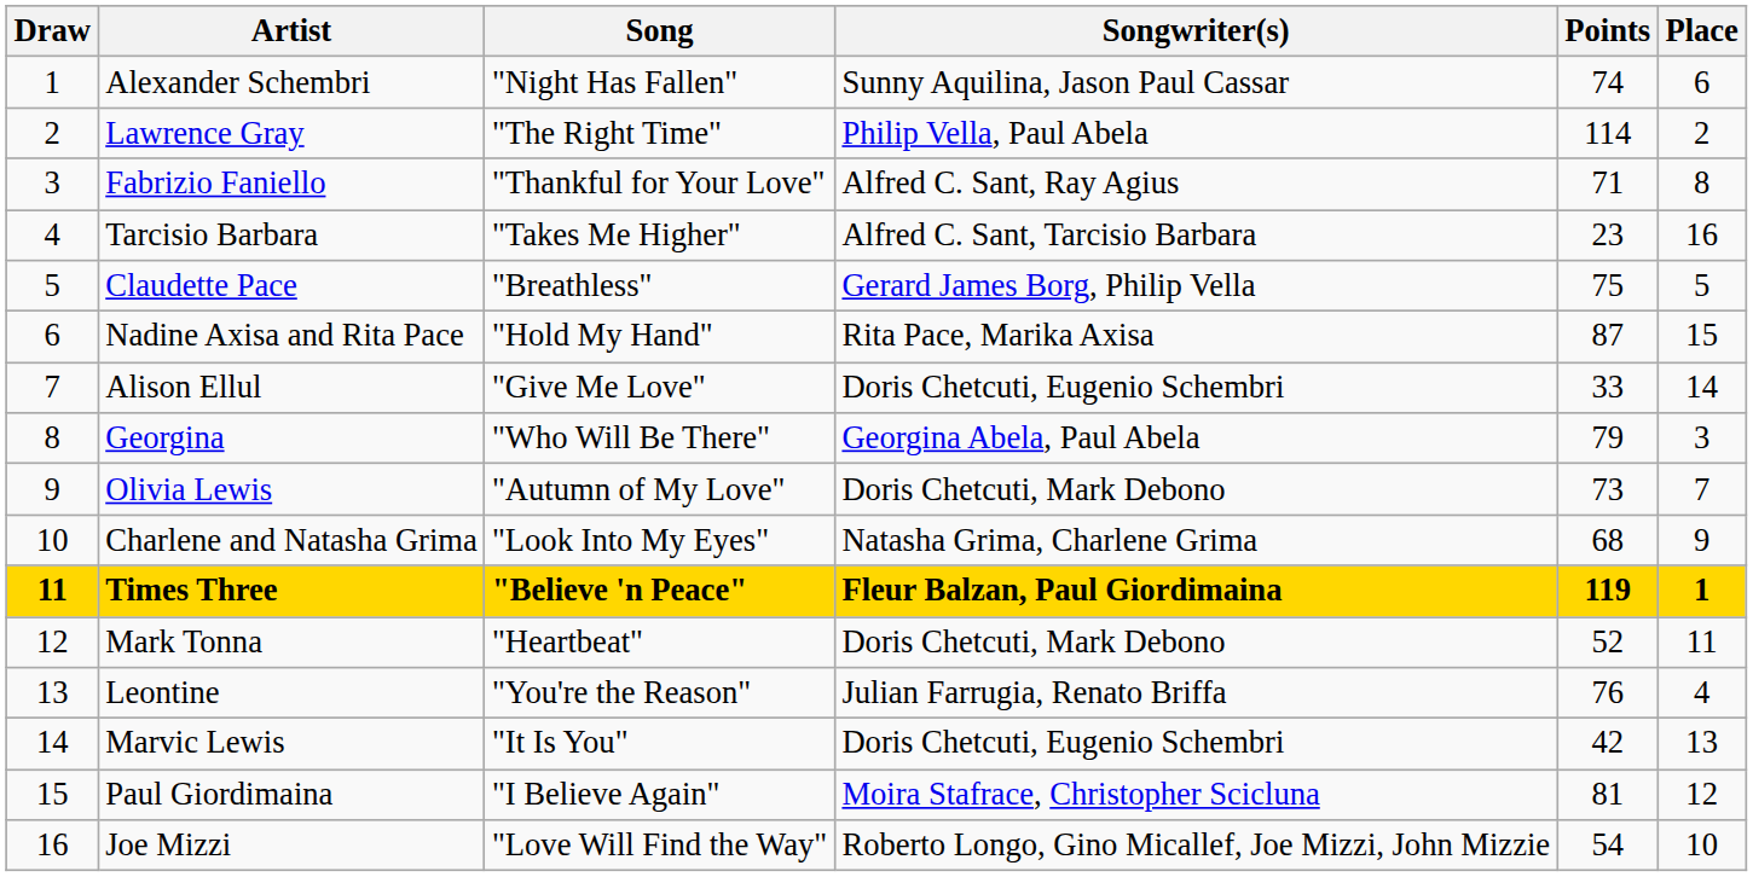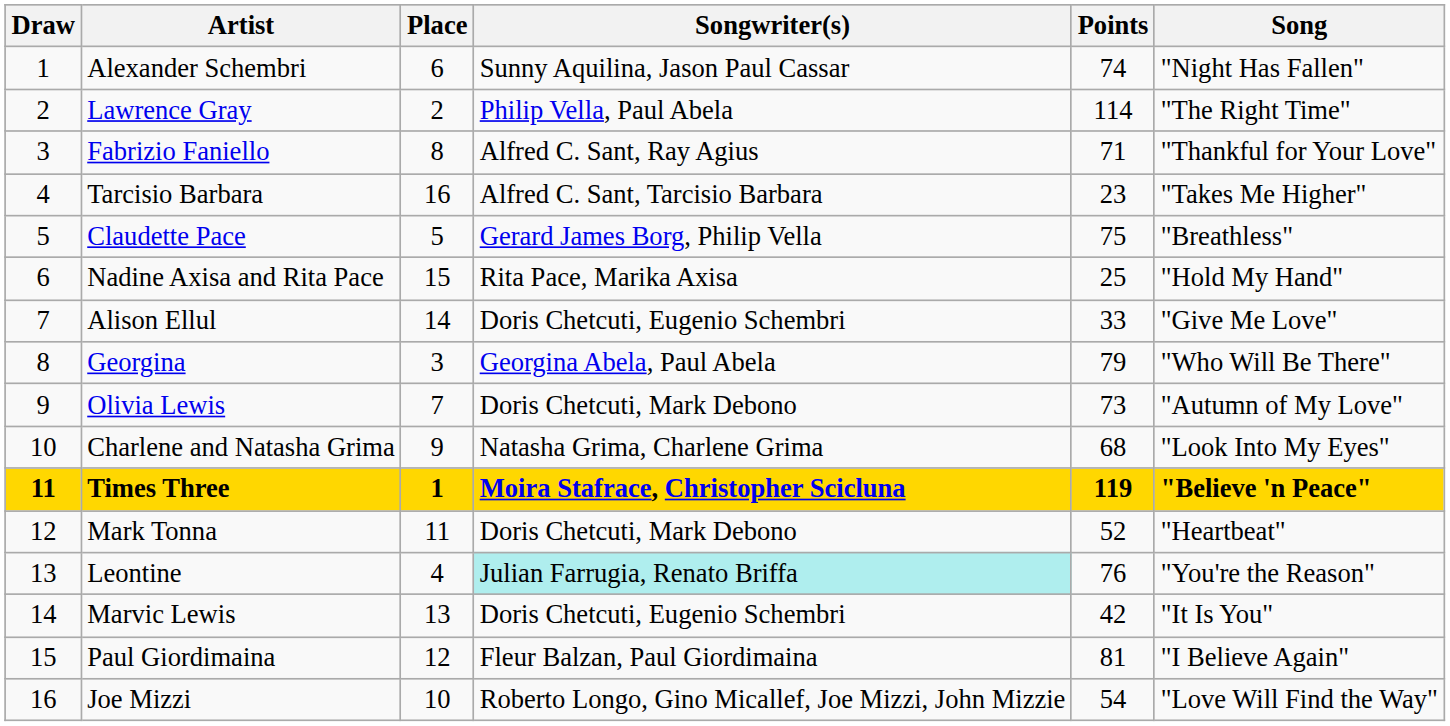 <table class="sortable wikitable" style="margin: 1em auto 1em auto; text-align:center">
 <tr>
 <th>Draw</th>
 <th>Artist</th>
-<th>Song</th>
+<th>Place</th>
 <th>Songwriter(s)</th>
 <th>Points</th>
-<th>Place</th>
+<th>Song</th>
 </tr>
 <tr>
 <td>1</td>
 <td align="left">Alexander Schembri</td>
-<td align="left">"Night Has Fallen"</td>
+<td>6</td>
 <td align="left">Sunny Aquilina, Jason Paul Cassar</td>
 <td>74</td>
-<td>6</td>
+<td align="left">"Night Has Fallen"</td>
 </tr>
 <tr>
 <td>2</td>
 <td align="left"><a href='#'>Lawrence Gray</a></td>
-<td align="left">"The Right Time"</td>
+<td>2</td>
 <td align="left"><a href='#'>Philip Vella</a>, Paul Abela</td>
 <td>114</td>
-<td>2</td>
+<td align="left">"The Right Time"</td>
 </tr>
 <tr>
 <td>3</td>
 <td align="left"><a href='#'>Fabrizio Faniello</a></td>
-<td align="left">"Thankful for Your Love"</td>
+<td>8</td>
 <td align="left">Alfred C. Sant, Ray Agius</td>
 <td>71</td>
-<td>8</td>
+<td align="left">"Thankful for Your Love"</td>
 </tr>
 <tr>
 <td>4</td>
 <td align="left">Tarcisio Barbara</td>
-<td align="left">"Takes Me Higher"</td>
+<td>16</td>
 <td align="left">Alfred C. Sant, Tarcisio Barbara</td>
 <td>23</td>
-<td>16</td>
+<td align="left">"Takes Me Higher"</td>
 </tr>
 <tr>
 <td>5</td>
 <td align="left"><a href='#'>Claudette Pace</a></td>
-<td align="left">"Breathless"</td>
+<td>5</td>
 <td align="left"><a href='#'>Gerard James Borg</a>, Philip Vella</td>
 <td>75</td>
-<td>5</td>
+<td align="left">"Breathless"</td>
 </tr>
 <tr>
 <td>6</td>
 <td align="left">Nadine Axisa and Rita Pace</td>
+<td>15</td>
+<td align="left">Rita Pace, Marika Axisa</td>
+<td>25</td>
 <td align="left">"Hold My Hand"</td>
-<td align="left">Rita Pace, Marika Axisa</td>
-<td>87</td>
-<td>15</td>
 </tr>
 <tr>
 <td>7</td>
 <td align="left">Alison Ellul</td>
-<td align="left">"Give Me Love"</td>
+<td>14</td>
 <td align="left">Doris Chetcuti, Eugenio Schembri</td>
 <td>33</td>
-<td>14</td>
+<td align="left">"Give Me Love"</td>
 </tr>
 <tr>
 <td>8</td>
 <td align="left"><a href='#'>Georgina</a></td>
-<td align="left">"Who Will Be There"</td>
+<td>3</td>
 <td align="left"><a href='#'>Georgina Abela</a>, Paul Abela</td>
 <td>79</td>
-<td>3</td>
+<td align="left">"Who Will Be There"</td>
 </tr>
 <tr>
 <td>9</td>
 <td align="left"><a href='#'>Olivia Lewis</a></td>
-<td align="left">"Autumn of My Love"</td>
+<td>7</td>
 <td align="left">Doris Chetcuti, Mark Debono</td>
 <td>73</td>
-<td>7</td>
+<td align="left">"Autumn of My Love"</td>
 </tr>
 <tr>
 <td>10</td>
 <td align="left">Charlene and Natasha Grima</td>
-<td align="left">"Look Into My Eyes"</td>
+<td>9</td>
 <td align="left">Natasha Grima, Charlene Grima</td>
 <td>68</td>
-<td>9</td>
+<td align="left">"Look Into My Eyes"</td>
 </tr>
 <tr style="font-weight:bold; background:gold;">
 <td>11</td>
 <td align="left">Times Three</td>
+<td>1</td>
+<td align="left"><a href='#'>Moira Stafrace</a>, <a href='#'>Christopher Scicluna</a></td>
+<td>119</td>
 <td align="left">"Believe 'n Peace"</td>
-<td align="left">Fleur Balzan, Paul Giordimaina</td>
-<td>119</td>
-<td>1</td>
 </tr>
 <tr>
 <td>12</td>
 <td align="left">Mark Tonna</td>
-<td align="left">"Heartbeat"</td>
+<td>11</td>
 <td align="left">Doris Chetcuti, Mark Debono</td>
 <td>52</td>
-<td>11</td>
+<td align="left">"Heartbeat"</td>
 </tr>
 <tr>
 <td>13</td>
 <td align="left">Leontine</td>
+<td>4</td>
+<td align="left" style="background: paleturquoise;">Julian Farrugia, Renato Briffa</td>
+<td>76</td>
 <td align="left">"You're the Reason"</td>
-<td align="left">Julian Farrugia, Renato Briffa</td>
-<td>76</td>
-<td>4</td>
 </tr>
 <tr>
 <td>14</td>
 <td align="left">Marvic Lewis</td>
-<td align="left">"It Is You"</td>
+<td>13</td>
 <td align="left">Doris Chetcuti, Eugenio Schembri</td>
 <td>42</td>
-<td>13</td>
+<td align="left">"It Is You"</td>
 </tr>
 <tr>
 <td>15</td>
 <td align="left">Paul Giordimaina</td>
+<td>12</td>
+<td align="left">Fleur Balzan, Paul Giordimaina</td>
+<td>81</td>
 <td align="left">"I Believe Again"</td>
-<td align="left"><a href='#'>Moira Stafrace</a>, <a href='#'>Christopher Scicluna</a></td>
-<td>81</td>
-<td>12</td>
 </tr>
 <tr>
 <td>16</td>
 <td align="left">Joe Mizzi</td>
-<td align="left">"Love Will Find the Way"</td>
+<td>10</td>
 <td align="left">Roberto Longo, Gino Micallef, Joe Mizzi, John Mizzie</td>
 <td>54</td>
-<td>10</td>
+<td align="left">"Love Will Find the Way"</td>
 </tr>
 </table>
